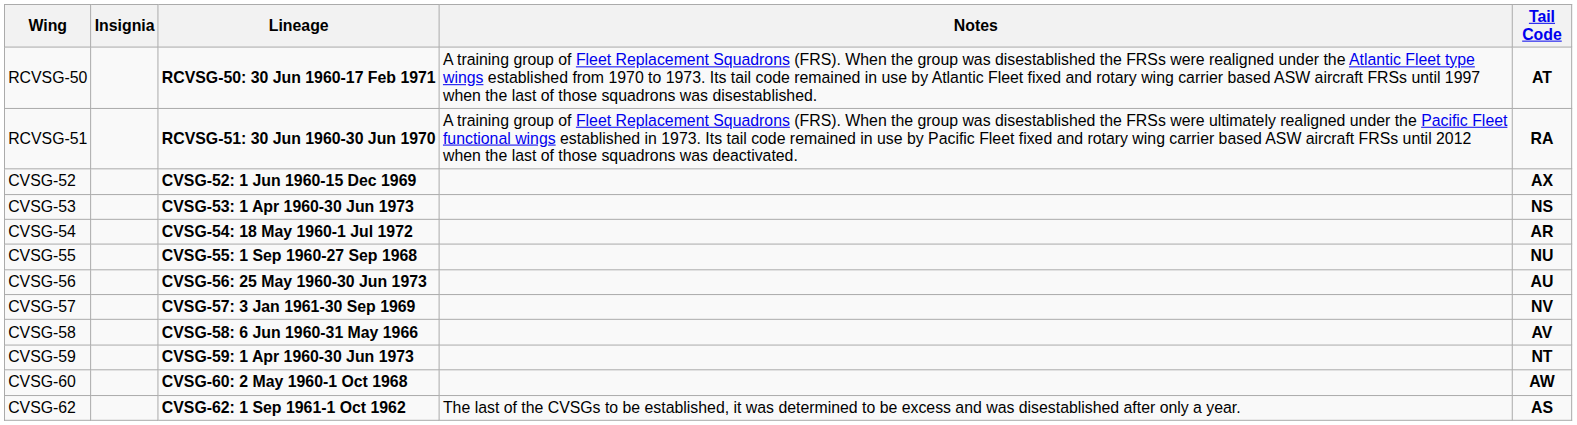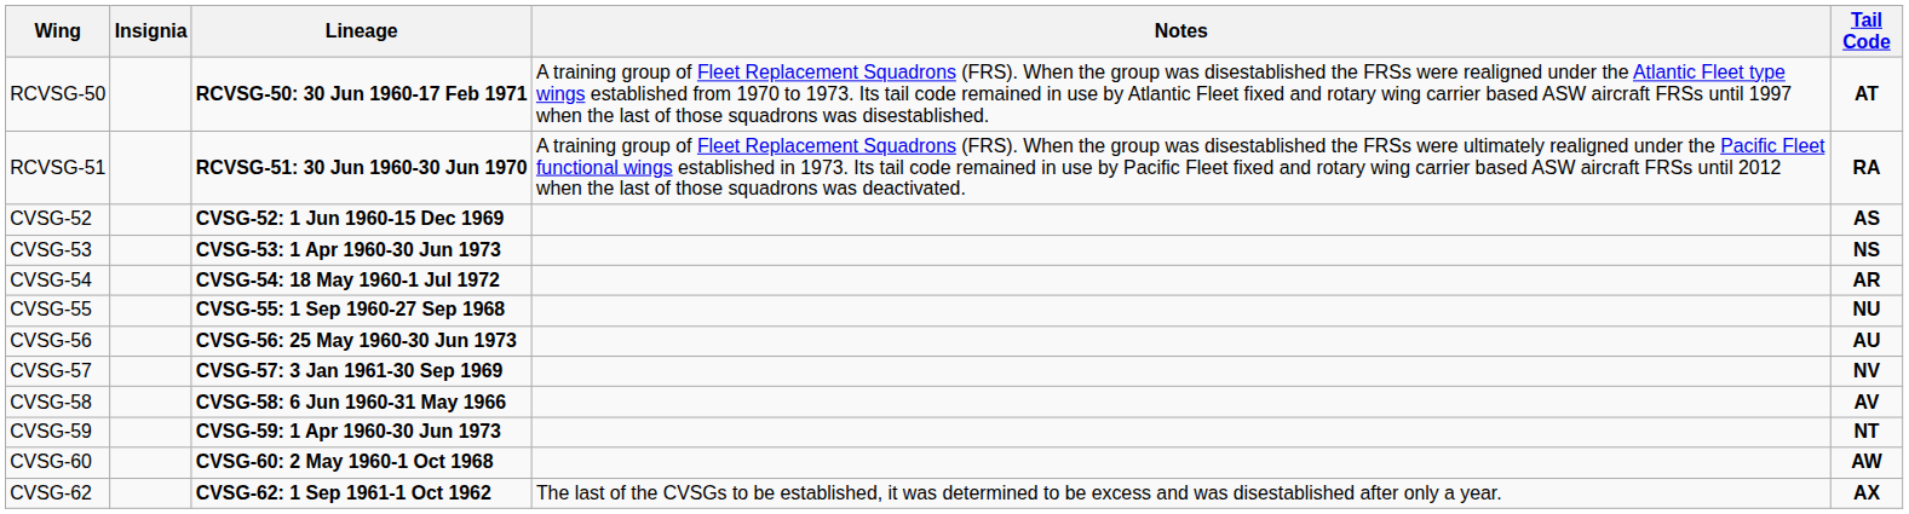 <table class="wikitable" width=100% style="text-align: center">
 <tr>
 <th>Wing</th>
 <th>Insignia</th>
 <th>Lineage</th>
 <th>Notes</th>
 <th><a href='#'>Tail Code</a></th>
 </tr>
 <tr>
 <td align=left style="white-space: nowrap;">RCVSG-50</td>
 <td></td>
 <td align=left style="white-space: nowrap;"><strong>RCVSG-50: 30 Jun 1960-17 Feb 1971</strong></td>
 <td align=left>A training group of <a href='#'>Fleet Replacement Squadrons</a> (FRS). When the group was disestablished the FRSs were realigned under the <a href='#'>Atlantic Fleet type wings</a> established from 1970 to 1973. Its tail code remained in use by Atlantic Fleet fixed and rotary wing carrier based ASW aircraft FRSs until 1997 when the last of those squadrons was disestablished.</td>
 <td><strong>AT</strong></td>
 </tr>
 <tr>
 <td align=left>RCVSG-51</td>
 <td></td>
 <td style="white-space: nowrap;"><strong>RCVSG-51: 30 Jun 1960-30 Jun 1970</strong></td>
 <td align=left>A training group of <a href='#'>Fleet Replacement Squadrons</a> (FRS). When the group was disestablished the FRSs were ultimately realigned under the <a href='#'>Pacific Fleet functional wings</a> established in 1973. Its tail code remained in use by Pacific Fleet fixed and rotary wing carrier based ASW aircraft FRSs until 2012 when the last of those squadrons was deactivated.</td>
 <td><strong>RA</strong></td>
 </tr>
 <tr>
 <td align=left>CVSG-52</td>
 <td></td>
 <td align=left><strong>CVSG-52: 1 Jun 1960-15 Dec 1969</strong></td>
 <td align=left></td>
-<td><strong>AX</strong></td>
+<td><strong>AS</strong></td>
 </tr>
 <tr>
 <td align=left>CVSG-53</td>
 <td></td>
 <td align=left><strong>CVSG-53: 1 Apr 1960-30 Jun 1973</strong></td>
 <td align=left></td>
 <td><strong>NS</strong></td>
 </tr>
 <tr>
 <td align=left>CVSG-54</td>
 <td></td>
 <td align=left><strong>CVSG-54: 18 May 1960-1 Jul 1972</strong></td>
 <td align=left></td>
 <td><strong>AR</strong></td>
 </tr>
 <tr>
 <td align=left>CVSG-55</td>
 <td></td>
 <td align=left><strong>CVSG-55: 1 Sep 1960-27 Sep 1968</strong></td>
 <td align=left></td>
 <td><strong>NU</strong></td>
 </tr>
 <tr>
 <td align=left>CVSG-56</td>
 <td></td>
 <td align=left><strong>CVSG-56: 25 May 1960-30 Jun 1973</strong></td>
 <td align=left></td>
 <td><strong>AU</strong></td>
 </tr>
 <tr>
 <td align=left>CVSG-57</td>
 <td></td>
 <td align=left><strong>CVSG-57: 3 Jan 1961-30 Sep 1969</strong></td>
 <td align=left></td>
 <td><strong>NV</strong></td>
 </tr>
 <tr>
 <td align=left>CVSG-58</td>
 <td></td>
 <td align=left><strong>CVSG-58: 6 Jun 1960-31 May 1966</strong></td>
 <td align=left></td>
 <td><strong>AV</strong></td>
 </tr>
 <tr>
 <td align=left>CVSG-59</td>
 <td></td>
 <td align=left><strong>CVSG-59: 1 Apr 1960-30 Jun 1973</strong></td>
 <td align=left></td>
 <td><strong>NT</strong></td>
 </tr>
 <tr>
 <td align=left>CVSG-60</td>
 <td></td>
 <td align=left><strong>CVSG-60: 2 May 1960-1 Oct 1968</strong></td>
 <td align=left></td>
 <td><strong>AW</strong></td>
 </tr>
 <tr>
 <td align=left>CVSG-62</td>
 <td></td>
 <td align=left><strong>CVSG-62: 1 Sep 1961-1 Oct 1962</strong></td>
 <td align=left>The last of the CVSGs to be established, it was determined to be excess and was disestablished after only a year.</td>
-<td><strong>AS</strong></td>
+<td><strong>AX</strong></td>
 </tr>
 </table>
